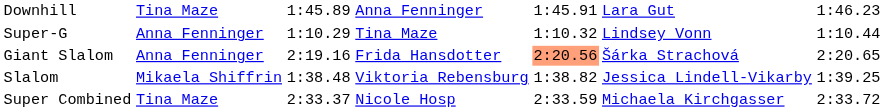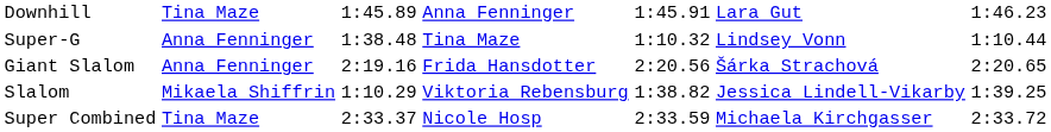 <table>
 <tr>
 <td>Downhill<br></td>
 <td><a href='#'>Tina Maze</a><br></td>
 <td>1:45.89</td>
 <td><a href='#'>Anna Fenninger</a><br></td>
 <td>1:45.91</td>
 <td><a href='#'>Lara Gut</a><br></td>
 <td>1:46.23</td>
 </tr>
 <tr>
 <td>Super-G<br></td>
 <td><a href='#'>Anna Fenninger</a><br></td>
-<td>1:10.29</td>
+<td>1:38.48</td>
 <td><a href='#'>Tina Maze</a><br></td>
 <td>1:10.32</td>
 <td><a href='#'>Lindsey Vonn</a><br></td>
 <td>1:10.44</td>
 </tr>
 <tr>
 <td>Giant Slalom<br></td>
 <td><a href='#'>Anna Fenninger</a><br></td>
 <td>2:19.16</td>
 <td><a href='#'>Frida Hansdotter</a><br></td>
-<td style="background: lightsalmon;">2:20.56</td>
+<td>2:20.56</td>
 <td><a href='#'>Šárka Strachová</a><br></td>
 <td>2:20.65</td>
 </tr>
 <tr>
 <td>Slalom<br></td>
 <td><a href='#'>Mikaela Shiffrin</a><br></td>
-<td>1:38.48</td>
+<td>1:10.29</td>
 <td><a href='#'>Viktoria Rebensburg</a><br></td>
 <td>1:38.82</td>
 <td><a href='#'>Jessica Lindell-Vikarby</a><br></td>
 <td>1:39.25</td>
 </tr>
 <tr>
 <td>Super Combined<br></td>
 <td><a href='#'>Tina Maze</a><br></td>
 <td>2:33.37</td>
 <td><a href='#'>Nicole Hosp</a><br></td>
 <td>2:33.59</td>
 <td><a href='#'>Michaela Kirchgasser</a><br></td>
 <td>2:33.72</td>
 </tr>
 </table>
